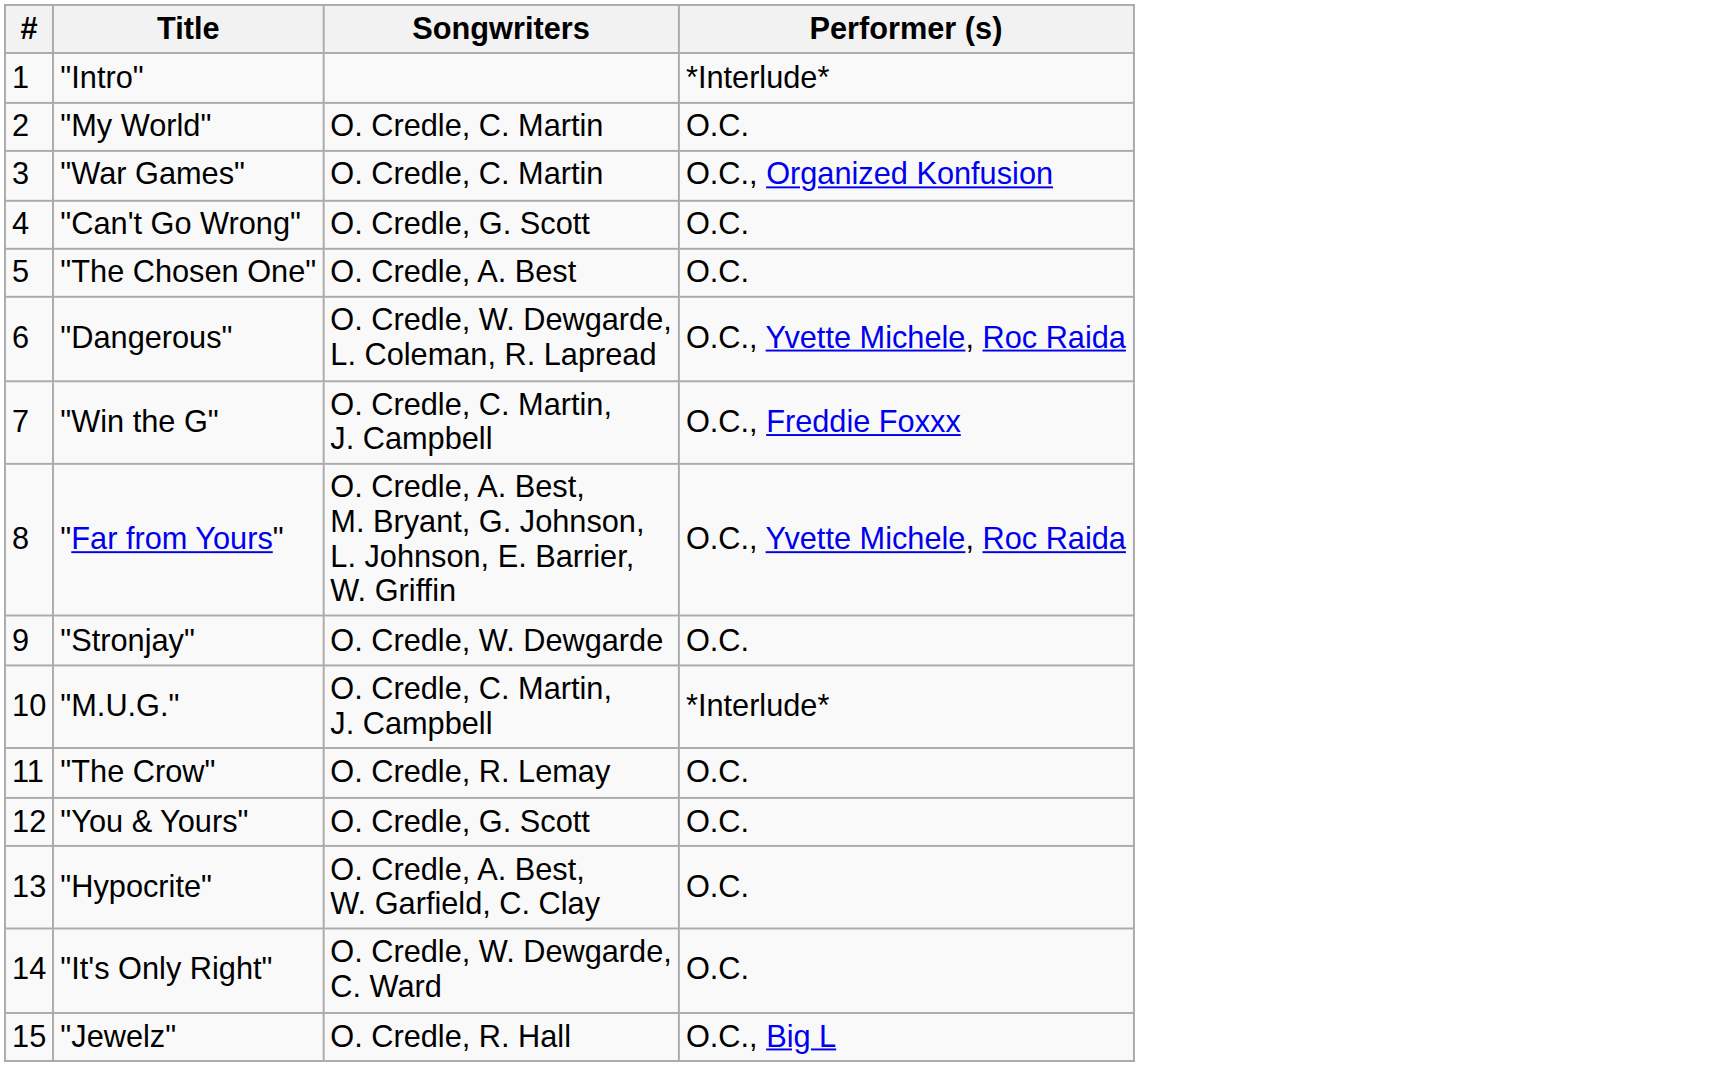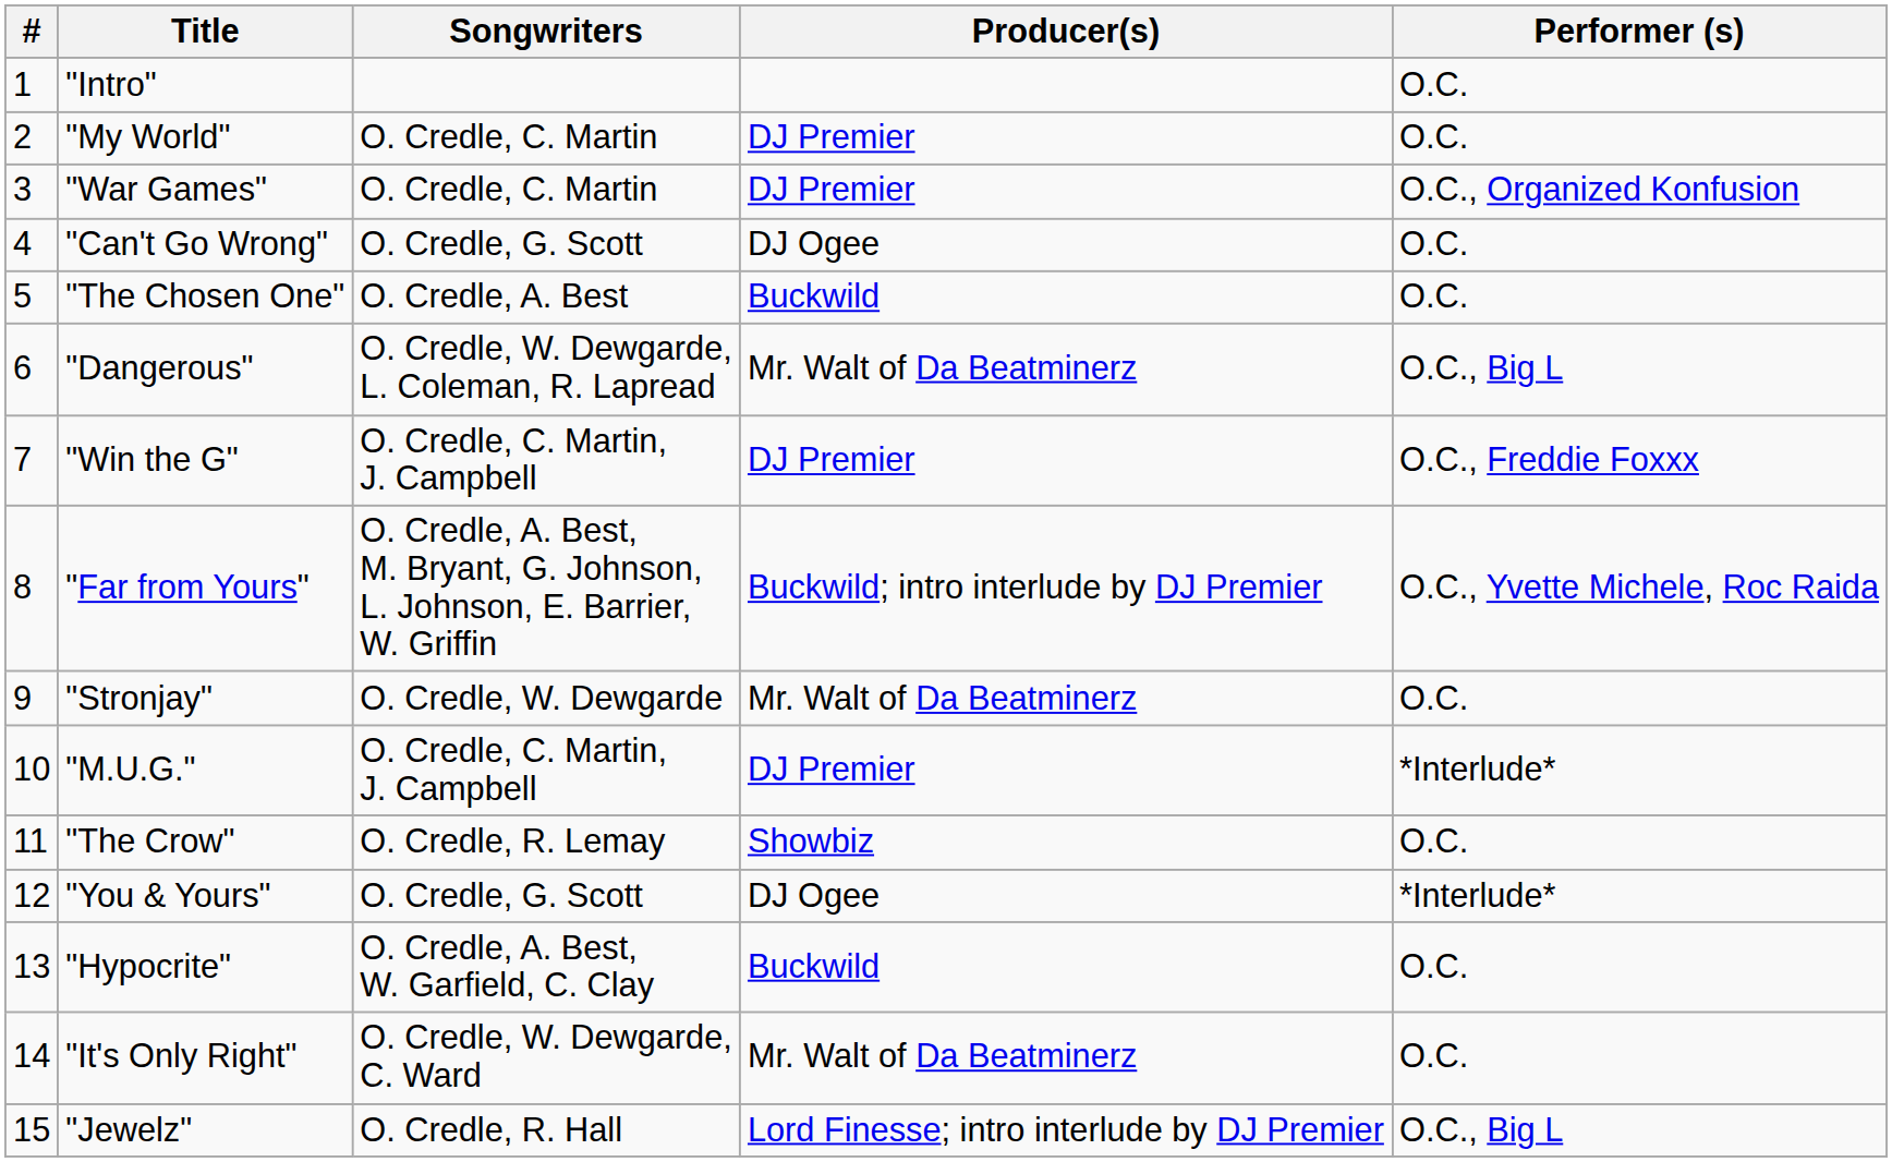 <table class="wikitable">
 <tr>
 <th align="center">#</th>
 <th align="center">Title</th>
 <th align="center">Songwriters</th>
+<th align="center">Producer(s)</th>
 <th align="center">Performer (s)</th>
 </tr>
 <tr>
 <td>1</td>
 <td>"Intro"</td>
 <td></td>
-<td>*Interlude*</td>
+<td></td>
+<td>O.C.</td>
 </tr>
 <tr>
 <td>2</td>
 <td>"My World"</td>
 <td>O. Credle, C. Martin</td>
+<td><a href='#'>DJ Premier</a></td>
 <td>O.C.</td>
 </tr>
 <tr>
 <td>3</td>
 <td>"War Games"</td>
 <td>O. Credle, C. Martin</td>
+<td><a href='#'>DJ Premier</a></td>
 <td>O.C., <a href='#'>Organized Konfusion</a></td>
 </tr>
 <tr>
 <td>4</td>
 <td>"Can't Go Wrong"</td>
 <td>O. Credle, G. Scott</td>
+<td>DJ Ogee</td>
 <td>O.C.</td>
 </tr>
 <tr>
 <td>5</td>
 <td>"The Chosen One"</td>
 <td>O. Credle, A. Best</td>
+<td><a href='#'>Buckwild</a></td>
 <td>O.C.</td>
 </tr>
 <tr>
 <td>6</td>
 <td>"Dangerous"</td>
 <td>O. Credle, W. Dewgarde,<br>L. Coleman, R. Lapread</td>
-<td>O.C., <a href='#'>Yvette Michele</a>, <a href='#'>Roc Raida</a></td>
+<td>Mr. Walt of <a href='#'>Da Beatminerz</a></td>
+<td>O.C., <a href='#'>Big L</a></td>
 </tr>
 <tr>
 <td>7</td>
 <td>"Win the G"</td>
 <td>O. Credle, C. Martin,<br>J. Campbell</td>
+<td><a href='#'>DJ Premier</a></td>
 <td>O.C., <a href='#'>Freddie Foxxx</a></td>
 </tr>
 <tr>
 <td>8</td>
 <td>"<a href='#'>Far from Yours</a>"</td>
 <td>O. Credle, A. Best,<br>M. Bryant, G. Johnson,<br>L. Johnson, E. Barrier,<br>W. Griffin</td>
+<td><a href='#'>Buckwild</a>; intro interlude by <a href='#'>DJ Premier</a></td>
 <td>O.C., <a href='#'>Yvette Michele</a>, <a href='#'>Roc Raida</a></td>
 </tr>
 <tr>
 <td>9</td>
 <td>"Stronjay"</td>
 <td>O. Credle, W. Dewgarde</td>
+<td>Mr. Walt of <a href='#'>Da Beatminerz</a></td>
 <td>O.C.</td>
 </tr>
 <tr>
 <td>10</td>
 <td>"M.U.G."</td>
 <td>O. Credle, C. Martin,<br>J. Campbell</td>
+<td><a href='#'>DJ Premier</a></td>
 <td>*Interlude*</td>
 </tr>
 <tr>
 <td>11</td>
 <td>"The Crow"</td>
 <td>O. Credle, R. Lemay</td>
+<td><a href='#'>Showbiz</a></td>
 <td>O.C.</td>
 </tr>
 <tr>
 <td>12</td>
 <td>"You & Yours"</td>
 <td>O. Credle, G. Scott</td>
-<td>O.C.</td>
+<td>DJ Ogee</td>
+<td>*Interlude*</td>
 </tr>
 <tr>
 <td>13</td>
 <td>"Hypocrite"</td>
 <td>O. Credle, A. Best,<br>W. Garfield, C. Clay</td>
+<td><a href='#'>Buckwild</a></td>
 <td>O.C.</td>
 </tr>
 <tr>
 <td>14</td>
 <td>"It's Only Right"</td>
 <td>O. Credle, W. Dewgarde,<br>C. Ward</td>
+<td>Mr. Walt of <a href='#'>Da Beatminerz</a></td>
 <td>O.C.</td>
 </tr>
 <tr>
 <td>15</td>
 <td>"Jewelz"</td>
 <td>O. Credle, R. Hall</td>
+<td><a href='#'>Lord Finesse</a>; intro interlude by <a href='#'>DJ Premier</a></td>
 <td>O.C., <a href='#'>Big L</a></td>
 </tr>
 </table>
